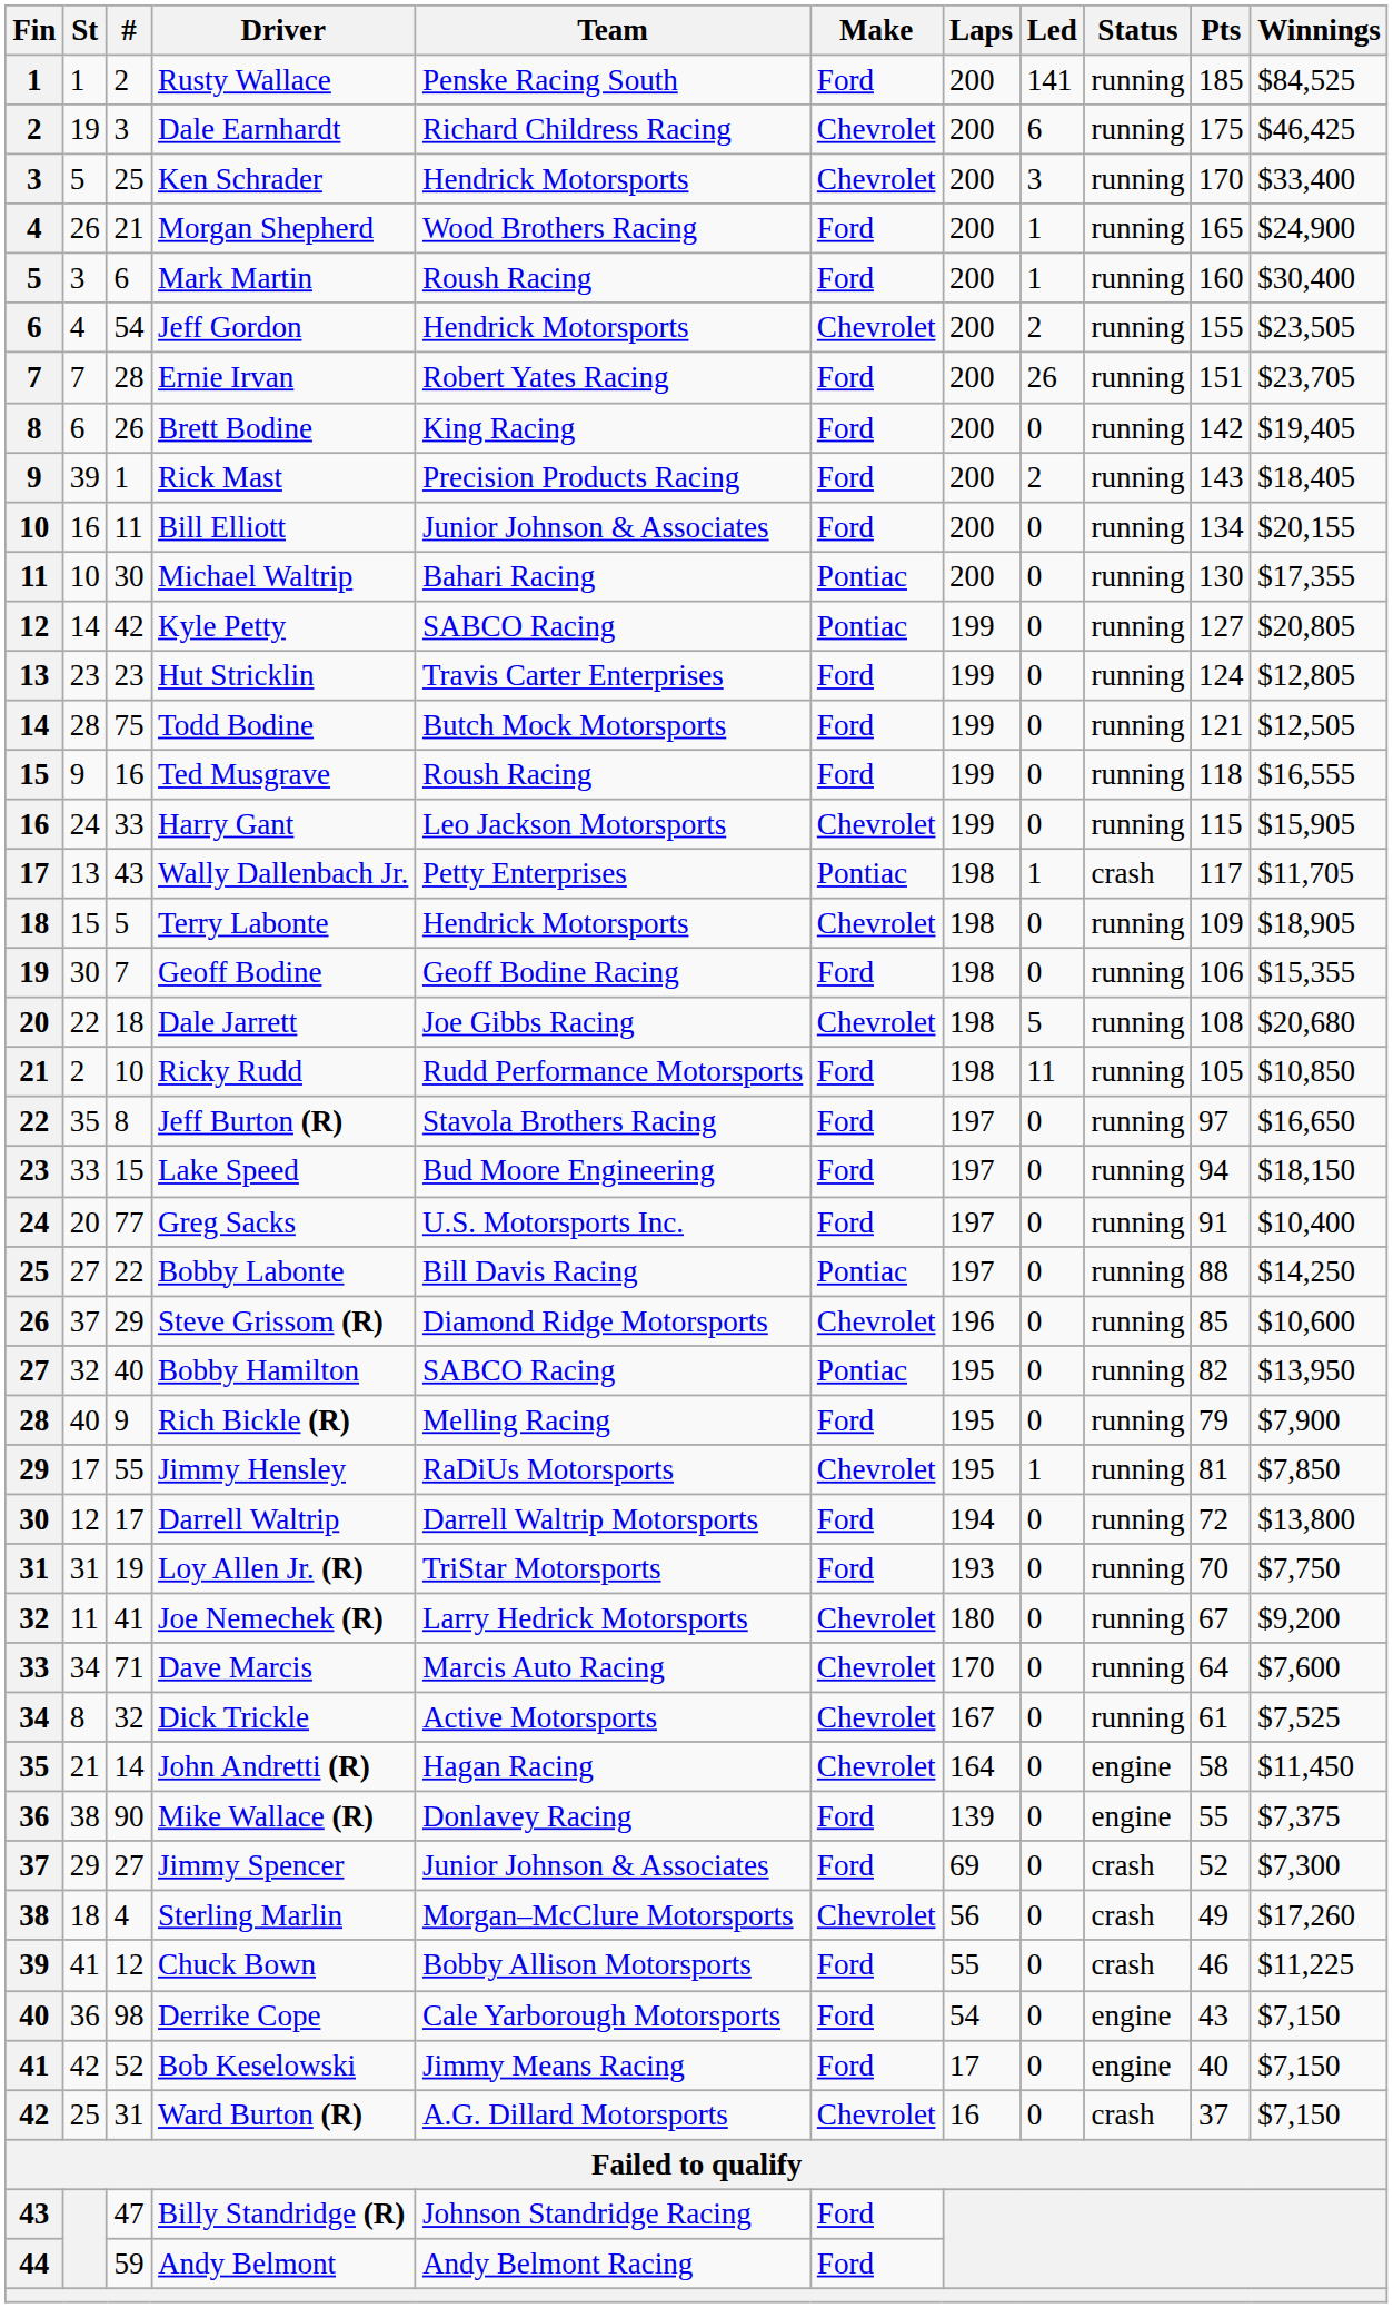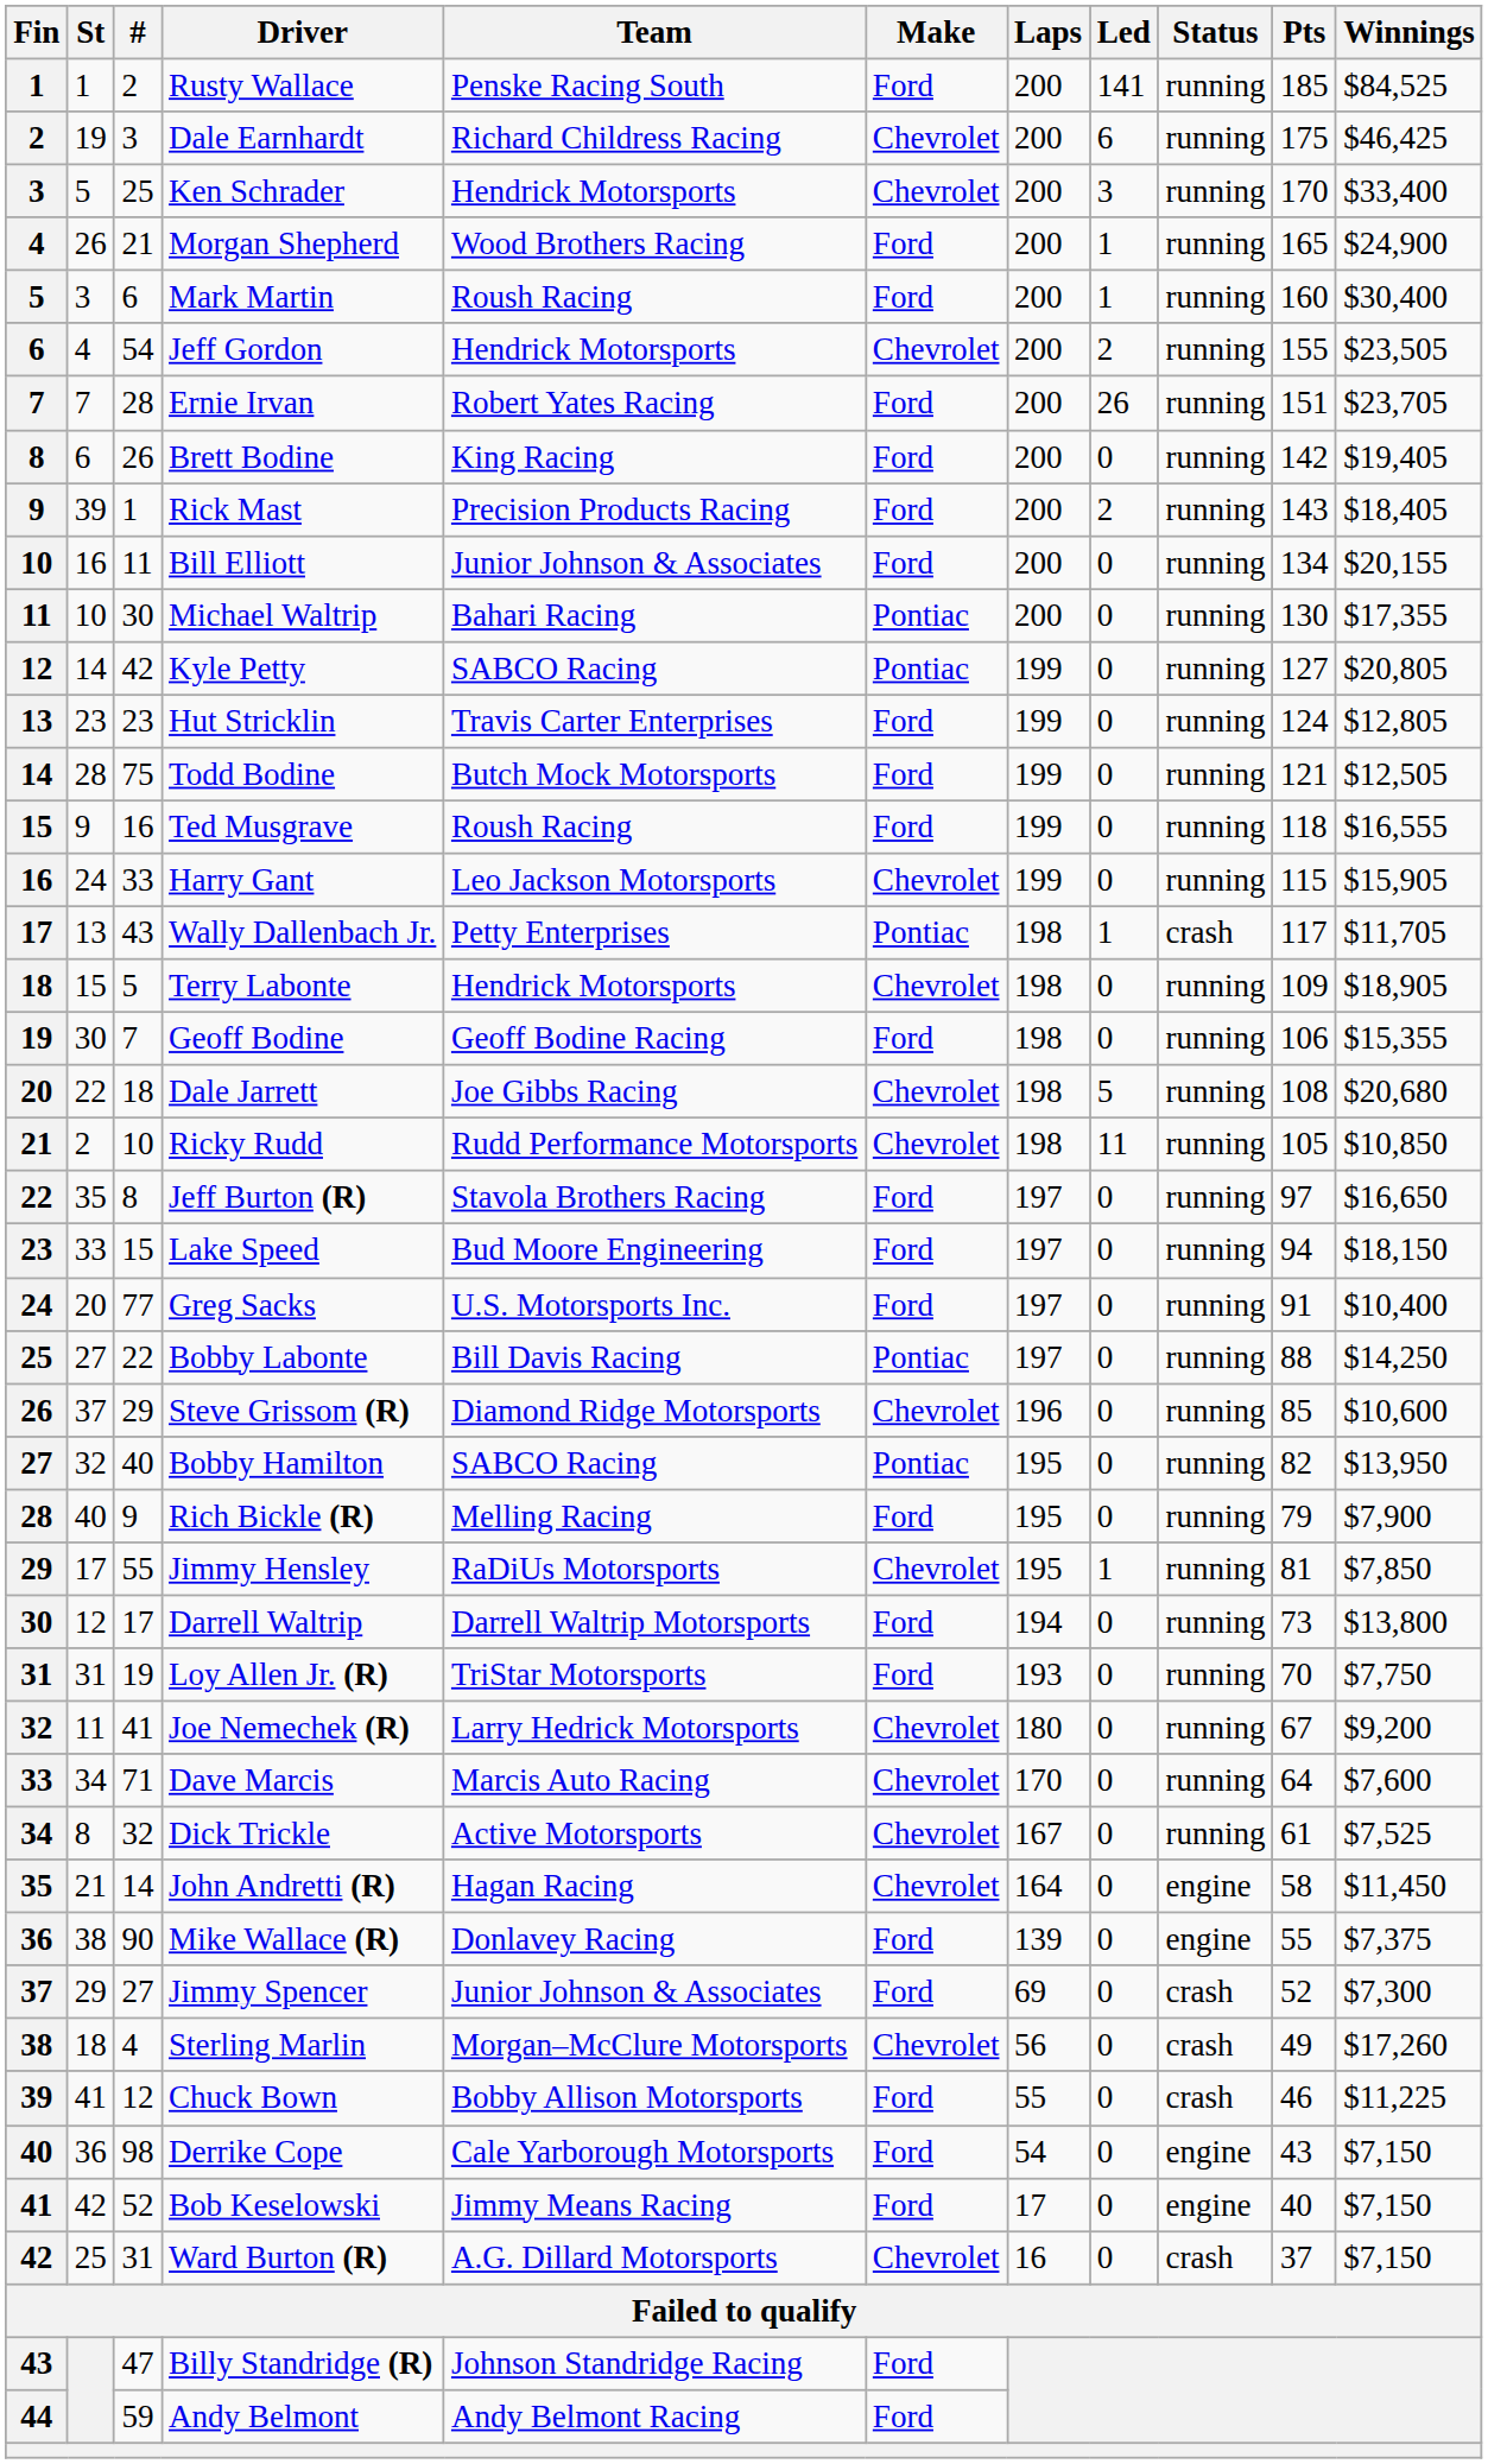 <table class="wikitable" style="font-size:95%">
 <tr>
 <th>Fin</th>
 <th>St</th>
 <th>#</th>
 <th>Driver</th>
 <th>Team</th>
 <th>Make</th>
 <th>Laps</th>
 <th>Led</th>
 <th>Status</th>
 <th>Pts</th>
 <th>Winnings</th>
 </tr>
 <tr>
 <th>1</th>
 <td>1</td>
 <td>2</td>
 <td><a href='#'>Rusty Wallace</a></td>
 <td><a href='#'>Penske Racing South</a></td>
 <td><a href='#'>Ford</a></td>
 <td>200</td>
 <td>141</td>
 <td>running</td>
 <td>185</td>
 <td>$84,525</td>
 </tr>
 <tr>
 <th>2</th>
 <td>19</td>
 <td>3</td>
 <td><a href='#'>Dale Earnhardt</a></td>
 <td><a href='#'>Richard Childress Racing</a></td>
 <td><a href='#'>Chevrolet</a></td>
 <td>200</td>
 <td>6</td>
 <td>running</td>
 <td>175</td>
 <td>$46,425</td>
 </tr>
 <tr>
 <th>3</th>
 <td>5</td>
 <td>25</td>
 <td><a href='#'>Ken Schrader</a></td>
 <td><a href='#'>Hendrick Motorsports</a></td>
 <td><a href='#'>Chevrolet</a></td>
 <td>200</td>
 <td>3</td>
 <td>running</td>
 <td>170</td>
 <td>$33,400</td>
 </tr>
 <tr>
 <th>4</th>
 <td>26</td>
 <td>21</td>
 <td><a href='#'>Morgan Shepherd</a></td>
 <td><a href='#'>Wood Brothers Racing</a></td>
 <td><a href='#'>Ford</a></td>
 <td>200</td>
 <td>1</td>
 <td>running</td>
 <td>165</td>
 <td>$24,900</td>
 </tr>
 <tr>
 <th>5</th>
 <td>3</td>
 <td>6</td>
 <td><a href='#'>Mark Martin</a></td>
 <td><a href='#'>Roush Racing</a></td>
 <td><a href='#'>Ford</a></td>
 <td>200</td>
 <td>1</td>
 <td>running</td>
 <td>160</td>
 <td>$30,400</td>
 </tr>
 <tr>
 <th>6</th>
 <td>4</td>
 <td>54</td>
 <td><a href='#'>Jeff Gordon</a></td>
 <td><a href='#'>Hendrick Motorsports</a></td>
 <td><a href='#'>Chevrolet</a></td>
 <td>200</td>
 <td>2</td>
 <td>running</td>
 <td>155</td>
 <td>$23,505</td>
 </tr>
 <tr>
 <th>7</th>
 <td>7</td>
 <td>28</td>
 <td><a href='#'>Ernie Irvan</a></td>
 <td><a href='#'>Robert Yates Racing</a></td>
 <td><a href='#'>Ford</a></td>
 <td>200</td>
 <td>26</td>
 <td>running</td>
 <td>151</td>
 <td>$23,705</td>
 </tr>
 <tr>
 <th>8</th>
 <td>6</td>
 <td>26</td>
 <td><a href='#'>Brett Bodine</a></td>
 <td><a href='#'>King Racing</a></td>
 <td><a href='#'>Ford</a></td>
 <td>200</td>
 <td>0</td>
 <td>running</td>
 <td>142</td>
 <td>$19,405</td>
 </tr>
 <tr>
 <th>9</th>
 <td>39</td>
 <td>1</td>
 <td><a href='#'>Rick Mast</a></td>
 <td><a href='#'>Precision Products Racing</a></td>
 <td><a href='#'>Ford</a></td>
 <td>200</td>
 <td>2</td>
 <td>running</td>
 <td>143</td>
 <td>$18,405</td>
 </tr>
 <tr>
 <th>10</th>
 <td>16</td>
 <td>11</td>
 <td><a href='#'>Bill Elliott</a></td>
 <td><a href='#'>Junior Johnson & Associates</a></td>
 <td><a href='#'>Ford</a></td>
 <td>200</td>
 <td>0</td>
 <td>running</td>
 <td>134</td>
 <td>$20,155</td>
 </tr>
 <tr>
 <th>11</th>
 <td>10</td>
 <td>30</td>
 <td><a href='#'>Michael Waltrip</a></td>
 <td><a href='#'>Bahari Racing</a></td>
 <td><a href='#'>Pontiac</a></td>
 <td>200</td>
 <td>0</td>
 <td>running</td>
 <td>130</td>
 <td>$17,355</td>
 </tr>
 <tr>
 <th>12</th>
 <td>14</td>
 <td>42</td>
 <td><a href='#'>Kyle Petty</a></td>
 <td><a href='#'>SABCO Racing</a></td>
 <td><a href='#'>Pontiac</a></td>
 <td>199</td>
 <td>0</td>
 <td>running</td>
 <td>127</td>
 <td>$20,805</td>
 </tr>
 <tr>
 <th>13</th>
 <td>23</td>
 <td>23</td>
 <td><a href='#'>Hut Stricklin</a></td>
 <td><a href='#'>Travis Carter Enterprises</a></td>
 <td><a href='#'>Ford</a></td>
 <td>199</td>
 <td>0</td>
 <td>running</td>
 <td>124</td>
 <td>$12,805</td>
 </tr>
 <tr>
 <th>14</th>
 <td>28</td>
 <td>75</td>
 <td><a href='#'>Todd Bodine</a></td>
 <td><a href='#'>Butch Mock Motorsports</a></td>
 <td><a href='#'>Ford</a></td>
 <td>199</td>
 <td>0</td>
 <td>running</td>
 <td>121</td>
 <td>$12,505</td>
 </tr>
 <tr>
 <th>15</th>
 <td>9</td>
 <td>16</td>
 <td><a href='#'>Ted Musgrave</a></td>
 <td><a href='#'>Roush Racing</a></td>
 <td><a href='#'>Ford</a></td>
 <td>199</td>
 <td>0</td>
 <td>running</td>
 <td>118</td>
 <td>$16,555</td>
 </tr>
 <tr>
 <th>16</th>
 <td>24</td>
 <td>33</td>
 <td><a href='#'>Harry Gant</a></td>
 <td><a href='#'>Leo Jackson Motorsports</a></td>
 <td><a href='#'>Chevrolet</a></td>
 <td>199</td>
 <td>0</td>
 <td>running</td>
 <td>115</td>
 <td>$15,905</td>
 </tr>
 <tr>
 <th>17</th>
 <td>13</td>
 <td>43</td>
 <td><a href='#'>Wally Dallenbach Jr.</a></td>
 <td><a href='#'>Petty Enterprises</a></td>
 <td><a href='#'>Pontiac</a></td>
 <td>198</td>
 <td>1</td>
 <td>crash</td>
 <td>117</td>
 <td>$11,705</td>
 </tr>
 <tr>
 <th>18</th>
 <td>15</td>
 <td>5</td>
 <td><a href='#'>Terry Labonte</a></td>
 <td><a href='#'>Hendrick Motorsports</a></td>
 <td><a href='#'>Chevrolet</a></td>
 <td>198</td>
 <td>0</td>
 <td>running</td>
 <td>109</td>
 <td>$18,905</td>
 </tr>
 <tr>
 <th>19</th>
 <td>30</td>
 <td>7</td>
 <td><a href='#'>Geoff Bodine</a></td>
 <td><a href='#'>Geoff Bodine Racing</a></td>
 <td><a href='#'>Ford</a></td>
 <td>198</td>
 <td>0</td>
 <td>running</td>
 <td>106</td>
 <td>$15,355</td>
 </tr>
 <tr>
 <th>20</th>
 <td>22</td>
 <td>18</td>
 <td><a href='#'>Dale Jarrett</a></td>
 <td><a href='#'>Joe Gibbs Racing</a></td>
 <td><a href='#'>Chevrolet</a></td>
 <td>198</td>
 <td>5</td>
 <td>running</td>
 <td>108</td>
 <td>$20,680</td>
 </tr>
 <tr>
 <th>21</th>
 <td>2</td>
 <td>10</td>
 <td><a href='#'>Ricky Rudd</a></td>
 <td><a href='#'>Rudd Performance Motorsports</a></td>
-<td><a href='#'>Ford</a></td>
+<td><a href='#'>Chevrolet</a></td>
 <td>198</td>
 <td>11</td>
 <td>running</td>
 <td>105</td>
 <td>$10,850</td>
 </tr>
 <tr>
 <th>22</th>
 <td>35</td>
 <td>8</td>
 <td><a href='#'>Jeff Burton</a> <strong>(R)</strong></td>
 <td><a href='#'>Stavola Brothers Racing</a></td>
 <td><a href='#'>Ford</a></td>
 <td>197</td>
 <td>0</td>
 <td>running</td>
 <td>97</td>
 <td>$16,650</td>
 </tr>
 <tr>
 <th>23</th>
 <td>33</td>
 <td>15</td>
 <td><a href='#'>Lake Speed</a></td>
 <td><a href='#'>Bud Moore Engineering</a></td>
 <td><a href='#'>Ford</a></td>
 <td>197</td>
 <td>0</td>
 <td>running</td>
 <td>94</td>
 <td>$18,150</td>
 </tr>
 <tr>
 <th>24</th>
 <td>20</td>
 <td>77</td>
 <td><a href='#'>Greg Sacks</a></td>
 <td><a href='#'>U.S. Motorsports Inc.</a></td>
 <td><a href='#'>Ford</a></td>
 <td>197</td>
 <td>0</td>
 <td>running</td>
 <td>91</td>
 <td>$10,400</td>
 </tr>
 <tr>
 <th>25</th>
 <td>27</td>
 <td>22</td>
 <td><a href='#'>Bobby Labonte</a></td>
 <td><a href='#'>Bill Davis Racing</a></td>
 <td><a href='#'>Pontiac</a></td>
 <td>197</td>
 <td>0</td>
 <td>running</td>
 <td>88</td>
 <td>$14,250</td>
 </tr>
 <tr>
 <th>26</th>
 <td>37</td>
 <td>29</td>
 <td><a href='#'>Steve Grissom</a> <strong>(R)</strong></td>
 <td><a href='#'>Diamond Ridge Motorsports</a></td>
 <td><a href='#'>Chevrolet</a></td>
 <td>196</td>
 <td>0</td>
 <td>running</td>
 <td>85</td>
 <td>$10,600</td>
 </tr>
 <tr>
 <th>27</th>
 <td>32</td>
 <td>40</td>
 <td><a href='#'>Bobby Hamilton</a></td>
 <td><a href='#'>SABCO Racing</a></td>
 <td><a href='#'>Pontiac</a></td>
 <td>195</td>
 <td>0</td>
 <td>running</td>
 <td>82</td>
 <td>$13,950</td>
 </tr>
 <tr>
 <th>28</th>
 <td>40</td>
 <td>9</td>
 <td><a href='#'>Rich Bickle</a> <strong>(R)</strong></td>
 <td><a href='#'>Melling Racing</a></td>
 <td><a href='#'>Ford</a></td>
 <td>195</td>
 <td>0</td>
 <td>running</td>
 <td>79</td>
 <td>$7,900</td>
 </tr>
 <tr>
 <th>29</th>
 <td>17</td>
 <td>55</td>
 <td><a href='#'>Jimmy Hensley</a></td>
 <td><a href='#'>RaDiUs Motorsports</a></td>
 <td><a href='#'>Chevrolet</a></td>
 <td>195</td>
 <td>1</td>
 <td>running</td>
 <td>81</td>
 <td>$7,850</td>
 </tr>
 <tr>
 <th>30</th>
 <td>12</td>
 <td>17</td>
 <td><a href='#'>Darrell Waltrip</a></td>
 <td><a href='#'>Darrell Waltrip Motorsports</a></td>
 <td><a href='#'>Ford</a></td>
 <td>194</td>
 <td>0</td>
 <td>running</td>
-<td>72</td>
+<td>73</td>
 <td>$13,800</td>
 </tr>
 <tr>
 <th>31</th>
 <td>31</td>
 <td>19</td>
 <td><a href='#'>Loy Allen Jr.</a> <strong>(R)</strong></td>
 <td><a href='#'>TriStar Motorsports</a></td>
 <td><a href='#'>Ford</a></td>
 <td>193</td>
 <td>0</td>
 <td>running</td>
 <td>70</td>
 <td>$7,750</td>
 </tr>
 <tr>
 <th>32</th>
 <td>11</td>
 <td>41</td>
 <td><a href='#'>Joe Nemechek</a> <strong>(R)</strong></td>
 <td><a href='#'>Larry Hedrick Motorsports</a></td>
 <td><a href='#'>Chevrolet</a></td>
 <td>180</td>
 <td>0</td>
 <td>running</td>
 <td>67</td>
 <td>$9,200</td>
 </tr>
 <tr>
 <th>33</th>
 <td>34</td>
 <td>71</td>
 <td><a href='#'>Dave Marcis</a></td>
 <td><a href='#'>Marcis Auto Racing</a></td>
 <td><a href='#'>Chevrolet</a></td>
 <td>170</td>
 <td>0</td>
 <td>running</td>
 <td>64</td>
 <td>$7,600</td>
 </tr>
 <tr>
 <th>34</th>
 <td>8</td>
 <td>32</td>
 <td><a href='#'>Dick Trickle</a></td>
 <td><a href='#'>Active Motorsports</a></td>
 <td><a href='#'>Chevrolet</a></td>
 <td>167</td>
 <td>0</td>
 <td>running</td>
 <td>61</td>
 <td>$7,525</td>
 </tr>
 <tr>
 <th>35</th>
 <td>21</td>
 <td>14</td>
 <td><a href='#'>John Andretti</a> <strong>(R)</strong></td>
 <td><a href='#'>Hagan Racing</a></td>
 <td><a href='#'>Chevrolet</a></td>
 <td>164</td>
 <td>0</td>
 <td>engine</td>
 <td>58</td>
 <td>$11,450</td>
 </tr>
 <tr>
 <th>36</th>
 <td>38</td>
 <td>90</td>
 <td><a href='#'>Mike Wallace</a> <strong>(R)</strong></td>
 <td><a href='#'>Donlavey Racing</a></td>
 <td><a href='#'>Ford</a></td>
 <td>139</td>
 <td>0</td>
 <td>engine</td>
 <td>55</td>
 <td>$7,375</td>
 </tr>
 <tr>
 <th>37</th>
 <td>29</td>
 <td>27</td>
 <td><a href='#'>Jimmy Spencer</a></td>
 <td><a href='#'>Junior Johnson & Associates</a></td>
 <td><a href='#'>Ford</a></td>
 <td>69</td>
 <td>0</td>
 <td>crash</td>
 <td>52</td>
 <td>$7,300</td>
 </tr>
 <tr>
 <th>38</th>
 <td>18</td>
 <td>4</td>
 <td><a href='#'>Sterling Marlin</a></td>
 <td><a href='#'>Morgan–McClure Motorsports</a></td>
 <td><a href='#'>Chevrolet</a></td>
 <td>56</td>
 <td>0</td>
 <td>crash</td>
 <td>49</td>
 <td>$17,260</td>
 </tr>
 <tr>
 <th>39</th>
 <td>41</td>
 <td>12</td>
 <td><a href='#'>Chuck Bown</a></td>
 <td><a href='#'>Bobby Allison Motorsports</a></td>
 <td><a href='#'>Ford</a></td>
 <td>55</td>
 <td>0</td>
 <td>crash</td>
 <td>46</td>
 <td>$11,225</td>
 </tr>
 <tr>
 <th>40</th>
 <td>36</td>
 <td>98</td>
 <td><a href='#'>Derrike Cope</a></td>
 <td><a href='#'>Cale Yarborough Motorsports</a></td>
 <td><a href='#'>Ford</a></td>
 <td>54</td>
 <td>0</td>
 <td>engine</td>
 <td>43</td>
 <td>$7,150</td>
 </tr>
 <tr>
 <th>41</th>
 <td>42</td>
 <td>52</td>
 <td><a href='#'>Bob Keselowski</a></td>
 <td><a href='#'>Jimmy Means Racing</a></td>
 <td><a href='#'>Ford</a></td>
 <td>17</td>
 <td>0</td>
 <td>engine</td>
 <td>40</td>
 <td>$7,150</td>
 </tr>
 <tr>
 <th>42</th>
 <td>25</td>
 <td>31</td>
 <td><a href='#'>Ward Burton</a> <strong>(R)</strong></td>
 <td><a href='#'>A.G. Dillard Motorsports</a></td>
 <td><a href='#'>Chevrolet</a></td>
 <td>16</td>
 <td>0</td>
 <td>crash</td>
 <td>37</td>
 <td>$7,150</td>
 </tr>
 <tr>
 <th colspan="11">Failed to qualify</th>
 </tr>
 <tr>
 <th>43</th>
 <th rowspan="2"></th>
 <td>47</td>
 <td><a href='#'>Billy Standridge</a> <strong>(R)</strong></td>
 <td><a href='#'>Johnson Standridge Racing</a></td>
 <td><a href='#'>Ford</a></td>
 <th colspan="5" rowspan="2"></th>
 </tr>
 <tr>
 <th>44</th>
 <td>59</td>
 <td><a href='#'>Andy Belmont</a></td>
 <td><a href='#'>Andy Belmont Racing</a></td>
 <td><a href='#'>Ford</a></td>
 </tr>
 <tr>
 <th colspan="11"></th>
 </tr>
 </table>
